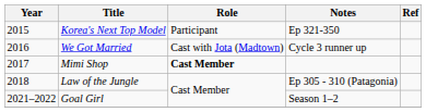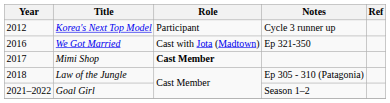 <table class="wikitable">
 <tr style="text-align:center;">
 <th>Year</th>
 <th>Title</th>
 <th>Role</th>
 <th>Notes</th>
 <th>Ref</th>
 </tr>
 <tr>
-<td>2015</td>
+<td>2012</td>
 <td><em><a href='#'>Korea's Next Top Model</a></em></td>
 <td>Participant</td>
-<td>Ep 321-350</td>
+<td>Cycle 3 runner up</td>
 <td></td>
 </tr>
 <tr>
 <td>2016</td>
 <td><em><a href='#'>We Got Married</a></em></td>
 <td>Cast with <a href='#'>Jota</a> (<a href='#'>Madtown</a>)</td>
-<td>Cycle 3 runner up</td>
+<td>Ep 321-350</td>
 <td></td>
 </tr>
 <tr>
 <td>2017</td>
 <td><em>Mimi Shop</em></td>
 <td><strong>Cast Member</strong></td>
 <td></td>
 <td></td>
 </tr>
 <tr>
 <td>2018</td>
 <td><em>Law of the Jungle</em></td>
 <td rowspan=2>Cast Member</td>
 <td>Ep 305 - 310 (Patagonia)</td>
 <td></td>
 </tr>
 <tr>
 <td>2021–2022</td>
 <td><em>Goal Girl</em></td>
 <td>Season 1–2</td>
 <td></td>
 </tr>
 <tr>
 </tr>
 </table>
